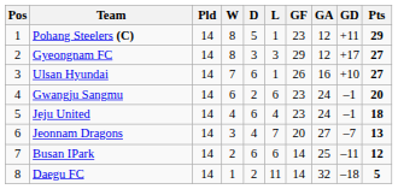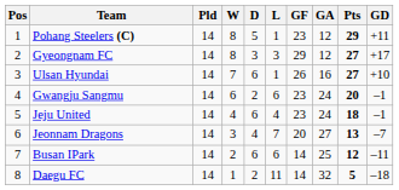 <table class="wikitable" style="text-align:center;">
 <tr>
 <th width=20>Pos</th>
 <th width=200>Team</th>
 <th width=30 abbr="Played">Pld</th>
 <th width=20 abbr="Won">W</th>
 <th width=20 abbr="Draw">D</th>
 <th width=20 abbr="Lost">L</th>
 <th width=25 abbr="Goals for">GF</th>
 <th width=25 abbr="Goals against">GA</th>
+<th width=30 abbr="Points">Pts</th>
 <th width=25 abbr="Goal difference">GD</th>
-<th width=30 abbr="Points">Pts</th>
 </tr>
 <tr>
 <td>1</td>
 <td align="left"><a href='#'>Pohang Steelers</a> <strong>(C)</strong></td>
 <td>14</td>
 <td>8</td>
 <td>5</td>
 <td>1</td>
 <td>23</td>
 <td>12</td>
+<td><strong>29</strong></td>
 <td>+11</td>
-<td><strong>29</strong></td>
 </tr>
 <tr>
 <td>2</td>
 <td align="left"><a href='#'>Gyeongnam FC</a></td>
 <td>14</td>
 <td>8</td>
 <td>3</td>
 <td>3</td>
 <td>29</td>
 <td>12</td>
+<td><strong>27</strong></td>
 <td>+17</td>
-<td><strong>27</strong></td>
 </tr>
 <tr>
 <td>3</td>
 <td align="left"><a href='#'>Ulsan Hyundai</a></td>
 <td>14</td>
 <td>7</td>
 <td>6</td>
 <td>1</td>
 <td>26</td>
 <td>16</td>
+<td><strong>27</strong></td>
 <td>+10</td>
-<td><strong>27</strong></td>
 </tr>
 <tr>
 <td>4</td>
 <td align="left"><a href='#'>Gwangju Sangmu</a></td>
 <td>14</td>
 <td>6</td>
 <td>2</td>
 <td>6</td>
 <td>23</td>
 <td>24</td>
+<td><strong>20</strong></td>
 <td>–1</td>
-<td><strong>20</strong></td>
 </tr>
 <tr>
 <td>5</td>
 <td align="left"><a href='#'>Jeju United</a></td>
 <td>14</td>
 <td>4</td>
 <td>6</td>
 <td>4</td>
 <td>23</td>
 <td>24</td>
+<td><strong>18</strong></td>
 <td>–1</td>
-<td><strong>18</strong></td>
 </tr>
 <tr>
 <td>6</td>
 <td align="left"><a href='#'>Jeonnam Dragons</a></td>
 <td>14</td>
 <td>3</td>
 <td>4</td>
 <td>7</td>
 <td>20</td>
 <td>27</td>
+<td><strong>13</strong></td>
 <td>–7</td>
-<td><strong>13</strong></td>
 </tr>
 <tr>
 <td>7</td>
 <td align="left"><a href='#'>Busan IPark</a></td>
 <td>14</td>
 <td>2</td>
 <td>6</td>
 <td>6</td>
 <td>14</td>
 <td>25</td>
+<td><strong>12</strong></td>
 <td>–11</td>
-<td><strong>12</strong></td>
 </tr>
 <tr>
 <td>8</td>
 <td align="left"><a href='#'>Daegu FC</a></td>
 <td>14</td>
 <td>1</td>
 <td>2</td>
 <td>11</td>
 <td>14</td>
 <td>32</td>
+<td><strong>5</strong></td>
 <td>–18</td>
-<td><strong>5</strong></td>
 </tr>
 </table>
